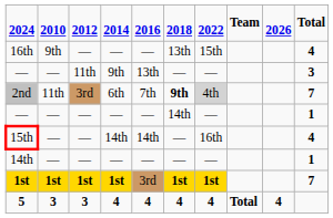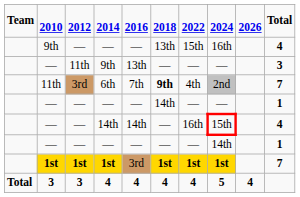 <table class="wikitable" style="text-align:center; font-size:90%">
 <tr bgcolor=>
-<td><strong><br><a href='#'>2024</a></strong></td>
+<td><strong>Team</strong></td>
 <td><strong><br><a href='#'>2010</a></strong></td>
 <td><strong><br><a href='#'>2012</a></strong></td>
 <td><strong><br><a href='#'>2014</a></strong></td>
 <td><strong><br><a href='#'>2016</a></strong></td>
 <td><strong><br><a href='#'>2018</a></strong></td>
 <td><strong><br><a href='#'>2022</a></strong></td>
-<td><strong>Team</strong></td>
+<td><strong><br><a href='#'>2024</a></strong></td>
 <td><strong><br><a href='#'>2026</a></strong></td>
 <td><strong>Total</strong></td>
 </tr>
 <tr>
-<td>16th</td>
+<td align=left></td>
 <td>9th</td>
 <td>—</td>
 <td>—</td>
 <td>—</td>
 <td>13th</td>
 <td>15th</td>
-<td align=left></td>
+<td>16th</td>
 <td></td>
 <td><strong>4</strong></td>
 </tr>
 <tr>
-<td>—</td>
+<td align=left></td>
 <td>—</td>
 <td>11th</td>
 <td>9th</td>
 <td>13th</td>
 <td>—</td>
 <td>—</td>
-<td align=left></td>
+<td>—</td>
 <td></td>
 <td><strong>3</strong></td>
 </tr>
 <tr>
-<td bgcolor=silver>2nd</td>
+<td align=left></td>
 <td>11th</td>
 <td bgcolor=#cc9966>3rd</td>
 <td>6th</td>
 <td>7th</td>
 <td><strong>9th</strong></td>
-<td style="background: lightgrey;">4th</td>
-<td align=left></td>
+<td>4th</td>
+<td bgcolor=silver>2nd</td>
 <td></td>
 <td><strong>7</strong></td>
 </tr>
 <tr>
+<td align=left></td>
+<td>—</td>
+<td>—</td>
+<td>—</td>
+<td>—</td>
+<td>14th</td>
+<td>—</td>
+<td>—</td>
+<td></td>
+<td><strong>1</strong></td>
+</tr>
+<tr>
+<td align=left></td>
+<td>—</td>
+<td>—</td>
+<td>14th</td>
+<td>14th</td>
+<td>—</td>
+<td>16th</td>
+<td style="border: 3px solid red">15th</td>
+<td></td>
+<td><strong>4</strong></td>
+</tr>
+<tr>
+<td align=left></td>
+<td>—</td>
 <td>—</td>
 <td>—</td>
 <td>—</td>
 <td>—</td>
 <td>—</td>
 <td>14th</td>
-<td>—</td>
-<td align=left></td>
 <td></td>
 <td><strong>1</strong></td>
 </tr>
 <tr>
-<td style="border: 3px solid red">15th</td>
-<td>—</td>
-<td>—</td>
-<td>14th</td>
-<td>14th</td>
-<td>—</td>
-<td>16th</td>
 <td align=left></td>
-<td></td>
-<td><strong>4</strong></td>
-</tr>
-<tr>
-<td>14th</td>
-<td>—</td>
-<td>—</td>
-<td>—</td>
-<td>—</td>
-<td>—</td>
-<td>—</td>
-<td align=left></td>
-<td></td>
-<td><strong>1</strong></td>
-</tr>
-<tr>
-<td bgcolor="gold"><strong>1st</strong></td>
 <td bgcolor=gold><strong>1st</strong></td>
 <td bgcolor=gold><strong>1st</strong></td>
 <td bgcolor=gold><strong>1st</strong></td>
 <td bgcolor=#cc9966>3rd</td>
 <td bgcolor=gold><strong>1st</strong></td>
 <td bgcolor="gold"><strong>1st</strong></td>
-<td align=left></td>
+<td bgcolor="gold"><strong>1st</strong></td>
 <td></td>
 <td><strong>7</strong></td>
 </tr>
 <tr>
-<td><strong>5</strong></td>
+<td align=left><strong>Total</strong></td>
 <td><strong>3</strong></td>
 <td><strong>3</strong></td>
 <td><strong>4</strong></td>
 <td><strong>4</strong></td>
 <td><strong>4</strong></td>
 <td><strong>4</strong></td>
-<td align=left><strong>Total</strong></td>
+<td><strong>5</strong></td>
 <td><strong>4</strong></td>
 <td></td>
 </tr>
 </table>
